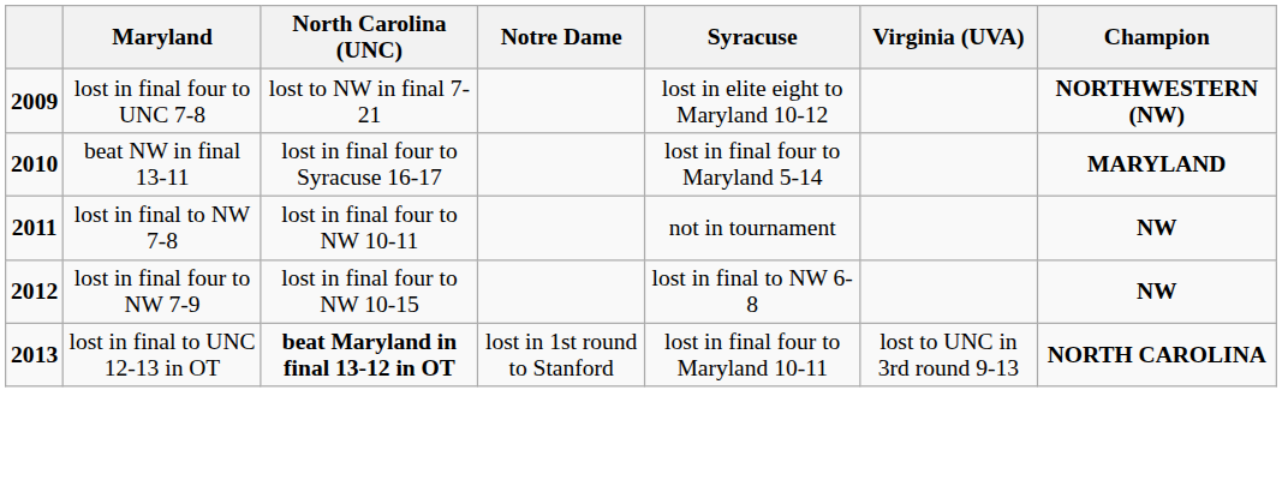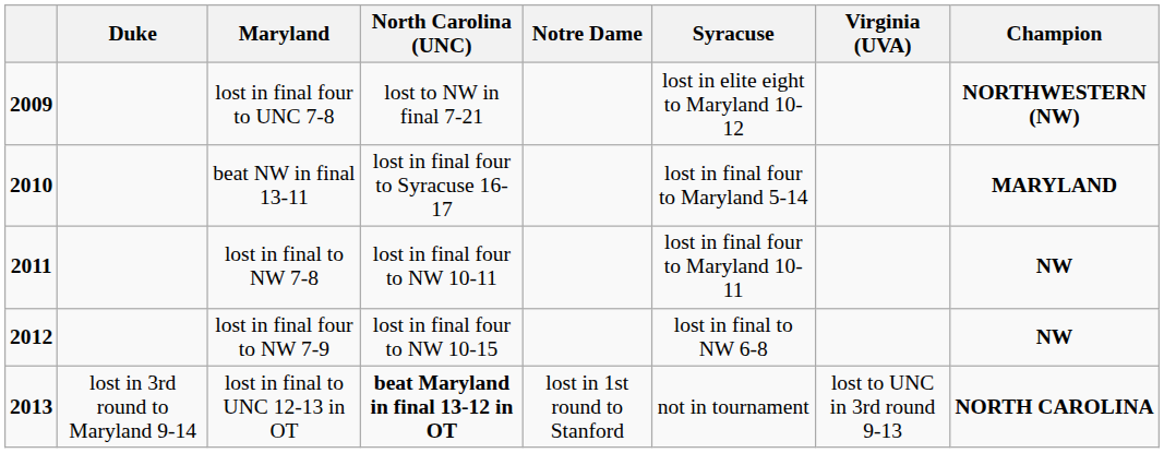 <table class="wikitable" style="text-align:center">
 <tr>
 <th></th>
+<th>Duke</th>
 <th>Maryland</th>
 <th>North Carolina (UNC)</th>
 <th>Notre Dame</th>
 <th>Syracuse</th>
 <th>Virginia (UVA)</th>
 <th>Champion</th>
 </tr>
 <tr>
 <td><strong>2009</strong></td>
+<td></td>
 <td>lost in final four to UNC 7-8</td>
 <td>lost to NW in final 7-21</td>
 <td></td>
 <td>lost in elite eight to Maryland 10-12</td>
 <td></td>
 <td><strong>NORTHWESTERN (NW)</strong></td>
 </tr>
 <tr>
 <td><strong>2010</strong></td>
+<td></td>
 <td>beat NW in final 13-11</td>
 <td>lost in final four to Syracuse 16-17</td>
 <td></td>
 <td>lost in final four to Maryland 5-14</td>
 <td></td>
 <td><strong>MARYLAND</strong></td>
 </tr>
 <tr>
 <td><strong>2011</strong></td>
+<td></td>
 <td>lost in final to NW 7-8</td>
 <td>lost in final four to NW 10-11</td>
 <td></td>
-<td>not in tournament</td>
+<td>lost in final four to Maryland 10-11</td>
 <td></td>
 <td><strong>NW</strong></td>
 </tr>
 <tr>
 <td><strong>2012</strong></td>
+<td></td>
 <td>lost in final four to NW 7-9</td>
 <td>lost in final four to NW 10-15</td>
 <td></td>
 <td>lost in final to NW 6-8</td>
 <td></td>
 <td><strong>NW</strong></td>
 </tr>
 <tr>
 <td><strong>2013</strong></td>
+<td>lost in 3rd round to Maryland 9-14</td>
 <td>lost in final to UNC 12-13 in OT</td>
 <td><strong>beat Maryland in final 13-12 in OT</strong></td>
 <td>lost in 1st round to Stanford</td>
-<td>lost in final four to Maryland 10-11</td>
+<td>not in tournament</td>
 <td>lost to UNC in 3rd round 9-13</td>
 <td><strong>NORTH CAROLINA</strong></td>
 </tr>
 </table>
